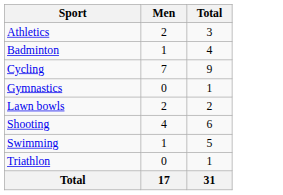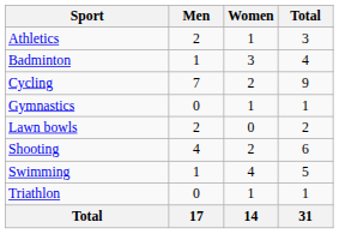 <table class="wikitable sortable" style="text-align:center;">
 <tr>
 <th width=180>Sport</th>
 <th width=55>Men</th>
+<th width=55>Women</th>
 <th width=55>Total</th>
 </tr>
 <tr>
 <td align=left><a href='#'>Athletics</a></td>
 <td>2</td>
+<td>1</td>
 <td>3</td>
 </tr>
 <tr>
 <td align=left><a href='#'>Badminton</a></td>
 <td>1</td>
+<td>3</td>
 <td>4</td>
 </tr>
 <tr>
 <td align=left><a href='#'>Cycling</a></td>
 <td>7</td>
+<td>2</td>
 <td>9</td>
 </tr>
 <tr>
 <td align=left><a href='#'>Gymnastics</a></td>
 <td>0</td>
 <td>1</td>
+<td>1</td>
 </tr>
 <tr>
 <td align=left><a href='#'>Lawn bowls</a></td>
 <td>2</td>
+<td>0</td>
 <td>2</td>
 </tr>
 <tr>
 <td align=left><a href='#'>Shooting</a></td>
 <td>4</td>
+<td>2</td>
 <td>6</td>
 </tr>
 <tr>
 <td align=left><a href='#'>Swimming</a></td>
 <td>1</td>
+<td>4</td>
 <td>5</td>
 </tr>
 <tr>
 <td align=left><a href='#'>Triathlon</a></td>
 <td>0</td>
 <td>1</td>
+<td>1</td>
 </tr>
 <tr>
 <th>Total</th>
 <th>17</th>
+<th>14</th>
 <th>31</th>
 </tr>
 </table>
